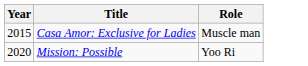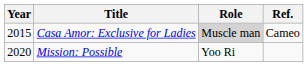 <table class="wikitable sortable">
 <tr>
 <th>Year</th>
 <th>Title</th>
 <th>Role</th>
+<th>Ref.</th>
 </tr>
 <tr>
 <td>2015</td>
 <td><em><a href='#'>Casa Amor: Exclusive for Ladies</a></em></td>
-<td>Muscle man</td>
+<td style="background: lightgrey;">Muscle man</td>
+<td>Cameo</td>
 </tr>
 <tr>
 <td>2020</td>
 <td><em><a href='#'>Mission: Possible</a></em></td>
 <td>Yoo Ri</td>
+<td></td>
 </tr>
 </table>
